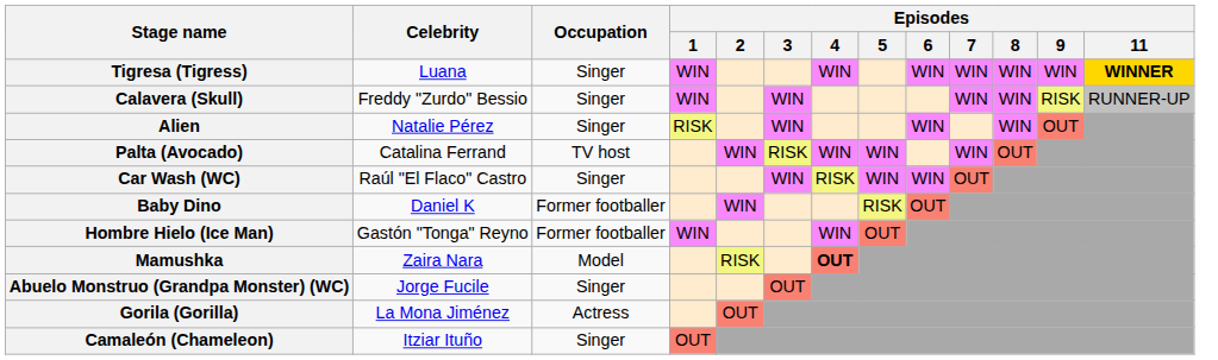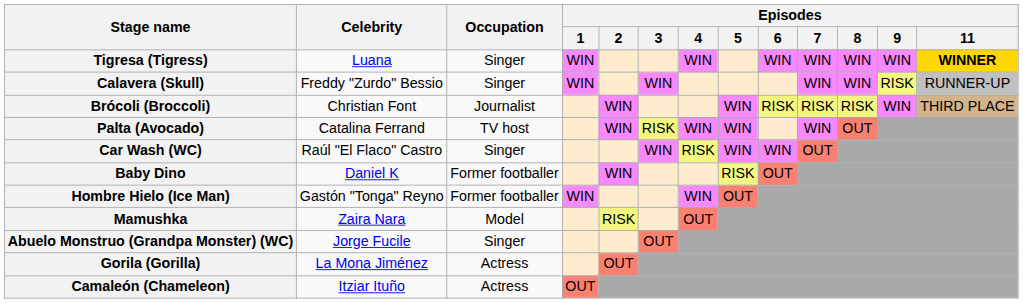 <table class="wikitable" style="text-align:center; ">
 <tr>
 <th rowspan="2">Stage name</th>
 <th rowspan="2">Celebrity</th>
 <th rowspan="2">Occupation</th>
 <th colspan="10">Episodes</th>
 </tr>
 <tr>
 <th>1</th>
 <th>2</th>
 <th>3</th>
 <th>4</th>
 <th>5</th>
 <th>6</th>
 <th>7</th>
 <th>8</th>
 <th>9</th>
 <th>11</th>
 </tr>
 <tr>
 <th>Tigresa (Tigress)</th>
 <td><a href='#'>Luana</a></td>
 <td>Singer</td>
 <td bgcolor="#F888FD">WIN</td>
 <td bgcolor="#FFEBCD"></td>
 <td bgcolor="#FFEBCD"></td>
 <td bgcolor="#F888FD">WIN</td>
 <td bgcolor="#FFEBCD"></td>
 <td bgcolor="#F888FD">WIN</td>
 <td bgcolor="#F888FD">WIN</td>
 <td bgcolor="#F888FD">WIN</td>
 <td bgcolor="#F888FD">WIN</td>
 <td bgcolor=gold><strong>WINNER</strong></td>
 </tr>
 <tr>
 <th>Calavera (Skull)</th>
 <td>Freddy "Zurdo" Bessio</td>
 <td>Singer</td>
 <td bgcolor="#F888FD">WIN</td>
 <td bgcolor="#FFEBCD"></td>
 <td bgcolor="#F888FD">WIN</td>
 <td bgcolor="#FFEBCD"></td>
 <td bgcolor="#FFEBCD"></td>
 <td bgcolor="#FFEBCD"></td>
 <td bgcolor="#F888FD">WIN</td>
 <td bgcolor="#F888FD">WIN</td>
 <td bgcolor="#F3F781">RISK</td>
 <td bgcolor=silver>RUNNER-UP</td>
 </tr>
 <tr>
-<th>Alien</th>
-<td><a href='#'>Natalie Pérez</a></td>
-<td>Singer</td>
-<td bgcolor="#F3F781">RISK</td>
+<th>Brócoli (Broccoli)</th>
+<td>Christian Font</td>
+<td>Journalist</td>
 <td bgcolor="#FFEBCD"></td>
 <td bgcolor="#F888FD">WIN</td>
 <td bgcolor="#FFEBCD"></td>
 <td bgcolor="#FFEBCD"></td>
 <td bgcolor="#F888FD">WIN</td>
-<td bgcolor="#FFEBCD"></td>
+<td bgcolor="#F3F781">RISK</td>
+<td bgcolor="#F3F781">RISK</td>
+<td bgcolor="#F3F781">RISK</td>
 <td bgcolor="#F888FD">WIN</td>
-<td bgcolor="salmon">OUT</td>
-<td bgcolor="darkgrey"></td>
+<td bgcolor="tan">THIRD PLACE</td>
 </tr>
 <tr>
 <th>Palta (Avocado)</th>
 <td>Catalina Ferrand</td>
 <td>TV host</td>
 <td bgcolor="#FFEBCD"></td>
 <td bgcolor="#F888FD">WIN</td>
 <td bgcolor="#F3F781">RISK</td>
 <td bgcolor="#F888FD">WIN</td>
 <td bgcolor="#F888FD">WIN</td>
 <td bgcolor="#FFEBCD"></td>
 <td bgcolor="#F888FD">WIN</td>
 <td bgcolor="salmon">OUT</td>
 <td colspan="2" bgcolor="darkgrey"></td>
 </tr>
 <tr>
 <th>Car Wash (WC)</th>
 <td>Raúl "El Flaco" Castro</td>
 <td>Singer</td>
 <td bgcolor="#FFEBCD"></td>
 <td bgcolor="#FFEBCD"></td>
 <td bgcolor="#F888FD">WIN</td>
 <td bgcolor="#F3F781">RISK</td>
 <td bgcolor="#F888FD">WIN</td>
 <td bgcolor="#F888FD">WIN</td>
 <td bgcolor="salmon">OUT</td>
 <td colspan="3" bgcolor="darkgrey"></td>
 </tr>
 <tr>
 <th>Baby Dino</th>
 <td><a href='#'>Daniel K</a></td>
 <td>Former footballer</td>
 <td bgcolor="#FFEBCD"></td>
 <td bgcolor="#F888FD">WIN</td>
 <td bgcolor="#FFEBCD"></td>
 <td bgcolor="#FFEBCD"></td>
 <td bgcolor="#F3F781">RISK</td>
 <td bgcolor="salmon">OUT</td>
 <td colspan="4" bgcolor="darkgrey"></td>
 </tr>
 <tr>
 <th>Hombre Hielo (Ice Man)</th>
 <td>Gastón "Tonga" Reyno</td>
 <td>Former footballer</td>
 <td bgcolor="#F888FD">WIN</td>
 <td bgcolor="#FFEBCD"></td>
 <td bgcolor="#FFEBCD"></td>
 <td bgcolor="#F888FD">WIN</td>
 <td bgcolor="salmon">OUT</td>
 <td colspan="5" bgcolor="darkgrey"></td>
 </tr>
 <tr>
 <th>Mamushka</th>
 <td><a href='#'>Zaira Nara</a></td>
 <td>Model</td>
 <td bgcolor="#FFEBCD"></td>
 <td bgcolor="#F3F781">RISK</td>
 <td bgcolor="#FFEBCD"></td>
-<td bgcolor="salmon"><strong>OUT</strong></td>
+<td bgcolor="salmon">OUT</td>
 <td colspan="6" bgcolor="darkgrey"></td>
 </tr>
 <tr>
 <th>Abuelo Monstruo (Grandpa Monster) (WC)</th>
 <td><a href='#'>Jorge Fucile</a></td>
 <td>Singer</td>
 <td bgcolor="#FFEBCD"></td>
 <td bgcolor="#FFEBCD"></td>
 <td bgcolor="salmon">OUT</td>
 <td colspan="7" bgcolor="darkgrey"></td>
 </tr>
 <tr>
 <th>Gorila (Gorilla)</th>
 <td><a href='#'>La Mona Jiménez</a></td>
 <td>Actress</td>
 <td bgcolor="#FFEBCD"></td>
 <td bgcolor="salmon">OUT</td>
 <td colspan="8" bgcolor="darkgrey"></td>
 </tr>
 <tr>
 <th>Camaleón (Chameleon)</th>
 <td><a href='#'>Itziar Ituño</a></td>
-<td>Singer</td>
+<td>Actress</td>
 <td bgcolor="salmon">OUT</td>
 <td colspan="9" bgcolor="darkgrey"></td>
 </tr>
 </table>
